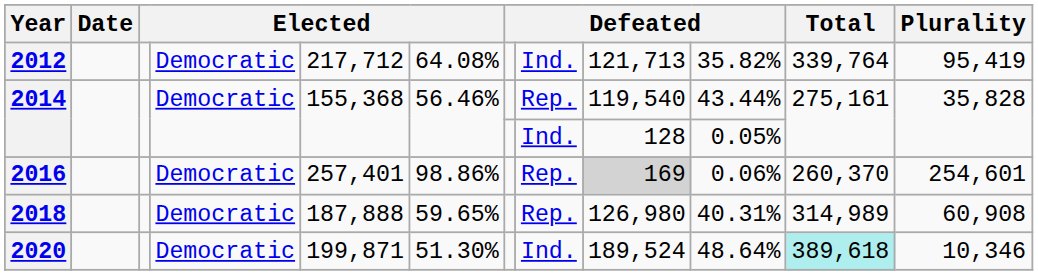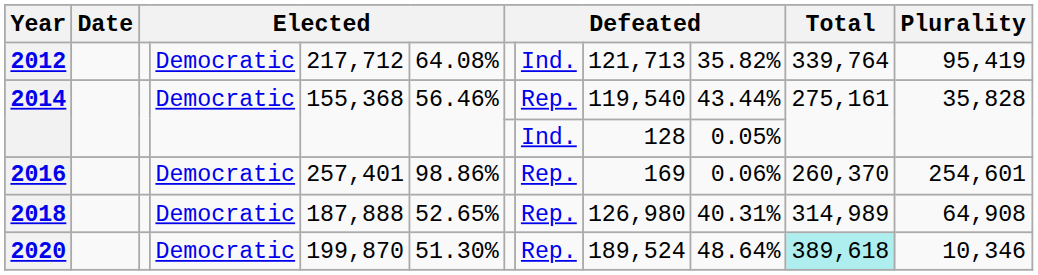 <table class=wikitable>
 <tr>
 <th>Year</th>
 <th>Date</th>
 <th ! colspan="4">Elected</th>
 <th ! colspan="4">Defeated</th>
 <th>Total</th>
 <th>Plurality</th>
 </tr>
 <tr>
 <th valign="top"><a href='#'>2012</a></th>
 <td valign="top"></td>
 <td valign="top"></td>
 <td valign="top" ><a href='#'>Democratic</a></td>
 <td valign="top" align="right">217,712</td>
 <td valign="top" align="right">64.08%</td>
 <td valign="top"></td>
 <td valign="top" ><a href='#'>Ind.</a></td>
 <td valign="top" align="right">121,713</td>
 <td valign="top" align="right">35.82%</td>
 <td valign="top" align="right">339,764</td>
 <td valign="top" align="right">95,419</td>
 </tr>
 <tr>
 <th rowspan="2" valign="top"><a href='#'>2014</a></th>
 <td rowspan="2" valign="top"></td>
 <td rowspan="2" valign="top"></td>
 <td rowspan="2" valign="top" ><a href='#'>Democratic</a></td>
 <td rowspan="2" valign="top" align="right">155,368</td>
 <td rowspan="2" valign="top" align="right">56.46%</td>
 <td valign="top"></td>
 <td valign="top" ><a href='#'>Rep.</a></td>
 <td valign="top" align="right">119,540</td>
 <td valign="top" align="right">43.44%</td>
 <td rowspan="2" valign="top" align="right">275,161</td>
 <td rowspan="2" valign="top" align="right">35,828</td>
 </tr>
 <tr>
 <td valign="top"></td>
 <td valign="top" ><a href='#'>Ind.</a></td>
 <td valign="top" align="right">128</td>
 <td valign="top" align="right">0.05%</td>
 </tr>
 <tr>
 <th valign="top"><a href='#'>2016</a></th>
 <td valign="top"></td>
 <td valign="top"></td>
 <td valign="top" ><a href='#'>Democratic</a></td>
 <td valign="top" align="right">257,401</td>
 <td valign="top" align="right">98.86%</td>
 <td valign="top"></td>
 <td valign="top" ><a href='#'>Rep.</a></td>
-<td valign="top" align="right" style="background: lightgrey;">169</td>
+<td valign="top" align="right">169</td>
 <td valign="top" align="right">0.06%</td>
 <td valign="top" align="right">260,370</td>
 <td valign="top" align="right">254,601</td>
 </tr>
 <tr>
 <th valign="top"><a href='#'>2018</a></th>
 <td valign="top"></td>
 <td valign="top"></td>
 <td valign="top" ><a href='#'>Democratic</a></td>
 <td valign="top" align="right">187,888</td>
-<td valign="top" align="right">59.65%</td>
+<td valign="top" align="right">52.65%</td>
 <td valign="top"></td>
 <td valign="top" ><a href='#'>Rep.</a></td>
 <td valign="top" align="right">126,980</td>
 <td valign="top" align="right">40.31%</td>
 <td valign="top" align="right">314,989</td>
-<td valign="top" align="right">60,908</td>
+<td valign="top" align="right">64,908</td>
 </tr>
 <tr>
 <th valign="top"><a href='#'>2020</a></th>
 <td valign="top"></td>
 <td valign="top"></td>
 <td valign="top" ><a href='#'>Democratic</a></td>
-<td valign="top" align="right">199,871</td>
+<td valign="top" align="right">199,870</td>
 <td valign="top" align="right">51.30%</td>
 <td valign="top"></td>
-<td valign="top" ><a href='#'>Ind.</a></td>
+<td valign="top" ><a href='#'>Rep.</a></td>
 <td valign="top" align="right">189,524</td>
 <td valign="top" align="right">48.64%</td>
 <td valign="top" align="right" style="background: paleturquoise;">389,618</td>
 <td valign="top" align="right">10,346</td>
 </tr>
 </table>
